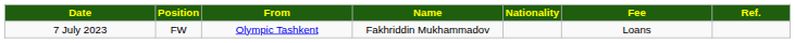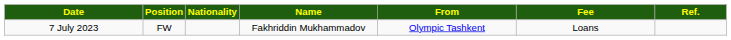 <table class="wikitable" style="text-align:center; font-size:90%; ">
 <tr>
 <th style="background:#1e5e0e; color:yellow; width:200px;">Date</th>
 <th style="background:#1e5e0e; color:yellow; width:50px;">Position</th>
+<th style="background:#1e5e0e; color:yellow; width:50px;">Nationality</th>
+<th style="background:#1e5e0e; color:yellow; width:200px;">Name</th>
 <th style="background:#1e5e0e; color:yellow; width:200px;">From</th>
-<th style="background:#1e5e0e; color:yellow; width:200px;">Name</th>
-<th style="background:#1e5e0e; color:yellow; width:50px;">Nationality</th>
 <th style="background:#1e5e0e; color:yellow; width:200px;">Fee</th>
 <th style="background:#1e5e0e; color:yellow; width:100px;">Ref.</th>
 </tr>
 <tr>
 <td>7 July 2023</td>
 <td>FW</td>
+<td></td>
+<td>Fakhriddin Mukhammadov</td>
 <td><a href='#'>Olympic Tashkent</a></td>
-<td>Fakhriddin Mukhammadov</td>
-<td></td>
 <td>Loans</td>
 <td></td>
 </tr>
 </table>
